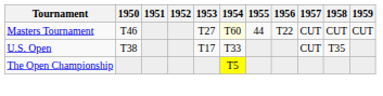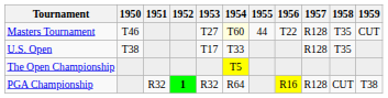 <table class="wikitable" style="font-size:95%;text-align:center;">
 <tr>
 <th>Tournament</th>
 <th>1950</th>
 <th>1951</th>
 <th>1952</th>
 <th>1953</th>
 <th>1954</th>
 <th>1955</th>
 <th>1956</th>
 <th>1957</th>
 <th>1958</th>
 <th>1959</th>
 </tr>
 <tr>
 <td align=left><a href='#'>Masters Tournament</a></td>
 <td>T46</td>
 <td style="background:#eeeeee;"></td>
 <td style="background:#eeeeee;"></td>
 <td>T27</td>
 <td style="background: lightyellow;">T60</td>
 <td>44</td>
 <td>T22</td>
-<td>CUT</td>
-<td>CUT</td>
+<td>R128</td>
+<td>T35</td>
 <td>CUT</td>
 </tr>
 <tr>
 <td align=left><a href='#'>U.S. Open</a></td>
 <td>T38</td>
 <td style="background:#eeeeee;"></td>
 <td style="background:#eeeeee;"></td>
 <td>T17</td>
 <td>T33</td>
 <td style="background:#eeeeee;"></td>
 <td style="background:#eeeeee;"></td>
-<td>CUT</td>
+<td>R128</td>
 <td>T35</td>
 <td style="background:#eeeeee;"></td>
 </tr>
 <tr>
 <td align=left><a href='#'>The Open Championship</a></td>
 <td style="background:#eeeeee;"></td>
 <td style="background:#eeeeee;"></td>
 <td style="background:#eeeeee;"></td>
 <td style="background:#eeeeee;"></td>
 <td style="background:yellow;">T5</td>
 <td style="background:#eeeeee;"></td>
 <td style="background:#eeeeee;"></td>
 <td style="background:#eeeeee;"></td>
 <td style="background:#eeeeee;"></td>
 <td style="background:#eeeeee;"></td>
 </tr>
+<tr>
+<td align=left><a href='#'>PGA Championship</a></td>
+<td style="background:#eeeeee;"></td>
+<td>R32</td>
+<td style="background:lime;"><strong>1</strong></td>
+<td>R32</td>
+<td>R64</td>
+<td style="background:#eeeeee;"></td>
+<td style="background:yellow;">R16</td>
+<td>R128</td>
+<td>CUT</td>
+<td>T38</td>
+</tr>
 </table>
